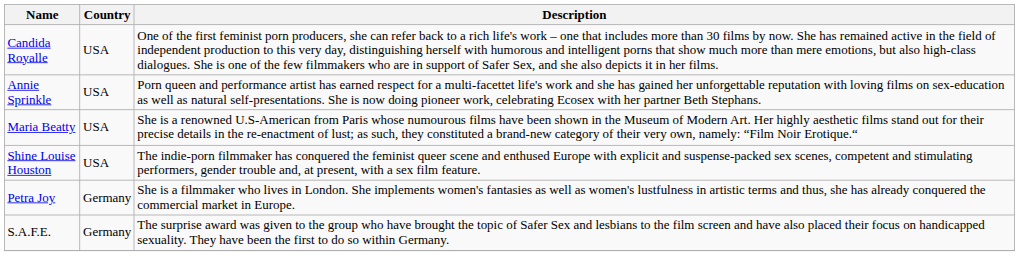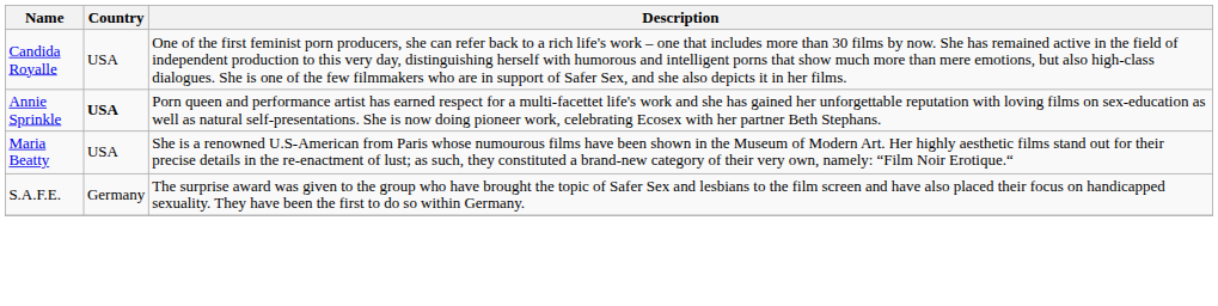 <table class="wikitable">
 <tr>
 <th>Name</th>
 <th>Country</th>
 <th>Description</th>
 </tr>
 <tr>
 <td><a href='#'>Candida Royalle</a></td>
 <td>USA</td>
 <td>One of the first feminist porn producers, she can refer back to a rich life's work – one that includes more than 30 films by now. She has remained active in the field of independent production to this very day, distinguishing herself with humorous and intelligent porns that show much more than mere emotions, but also high-class dialogues. She is one of the few filmmakers who are in support of Safer Sex, and she also depicts it in her films.</td>
 </tr>
 <tr>
 <td><a href='#'>Annie Sprinkle</a></td>
-<td>USA</td>
+<td><strong>USA</strong></td>
 <td>Porn queen and performance artist has earned respect for a multi-facettet life's work and she has gained her unforgettable reputation with loving films on sex-education as well as natural self-presentations. She is now doing pioneer work, celebrating Ecosex with her partner Beth Stephans.</td>
 </tr>
 <tr>
 <td><a href='#'>Maria Beatty</a></td>
 <td>USA</td>
 <td>She is a renowned U.S-American from Paris whose numourous films have been shown in the Museum of Modern Art. Her highly aesthetic films stand out for their precise details in the re-enactment of lust; as such, they constituted a brand-new category of their very own, namely: “Film Noir Erotique.“</td>
-</tr>
-<tr>
-<td><a href='#'>Shine Louise Houston</a></td>
-<td>USA</td>
-<td>The indie-porn filmmaker has conquered the feminist queer scene and enthused Europe with explicit and suspense-packed sex scenes, competent and stimulating performers, gender trouble and, at present, with a sex film feature.</td>
-</tr>
-<tr>
-<td><a href='#'>Petra Joy</a></td>
-<td>Germany</td>
-<td>She is a filmmaker who lives in London. She implements women's fantasies as well as women's lustfulness in artistic terms and thus, she has already conquered the commercial market in Europe.</td>
 </tr>
 <tr>
 <td>S.A.F.E.</td>
 <td>Germany</td>
 <td>The surprise award was given to the group who have brought the topic of Safer Sex and lesbians to the film screen and have also placed their focus on handicapped sexuality. They have been the first to do so within Germany.</td>
 </tr>
 <tr>
 </tr>
 </table>
